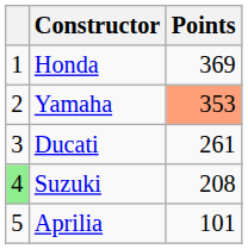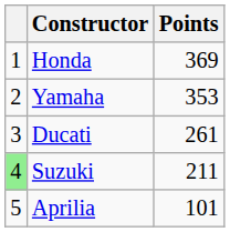 <table class="wikitable" style="font-size: 95%;">
 <tr>
 <th></th>
 <th>Constructor</th>
 <th>Points</th>
 </tr>
 <tr>
 <td align=center>1</td>
 <td> <a href='#'>Honda</a></td>
 <td align=right>369</td>
 </tr>
 <tr>
 <td align=center>2</td>
 <td> <a href='#'>Yamaha</a></td>
-<td align=right style="background: lightsalmon;">353</td>
+<td align=right>353</td>
 </tr>
 <tr>
 <td align=center>3</td>
 <td> <a href='#'>Ducati</a></td>
 <td align=right>261</td>
 </tr>
 <tr>
 <td align=center style="background: lightgreen;">4</td>
 <td> <a href='#'>Suzuki</a></td>
-<td align=right>208</td>
+<td align=right>211</td>
 </tr>
 <tr>
 <td align=center>5</td>
 <td> <a href='#'>Aprilia</a></td>
 <td align=right>101</td>
 </tr>
 </table>
